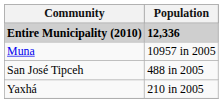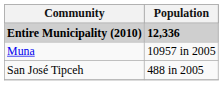 <table class="wikitable">
 <tr style="background:#111111; color:#111111;">
 <th><strong>Community</strong></th>
 <th><strong>Population</strong></th>
 </tr>
 <tr style="background:#CFCFCF;">
 <td><strong>Entire Municipality (2010)</strong></td>
 <td><strong>12,336</strong></td>
 </tr>
 <tr>
 <td><a href='#'>Muna</a></td>
 <td>10957  in 2005</td>
 </tr>
 <tr>
 <td>San José Tipceh</td>
 <td>488  in 2005</td>
 </tr>
 <tr>
-<td>Yaxhá</td>
-<td>210  in 2005</td>
-</tr>
-<tr>
 </tr>
 </table>
